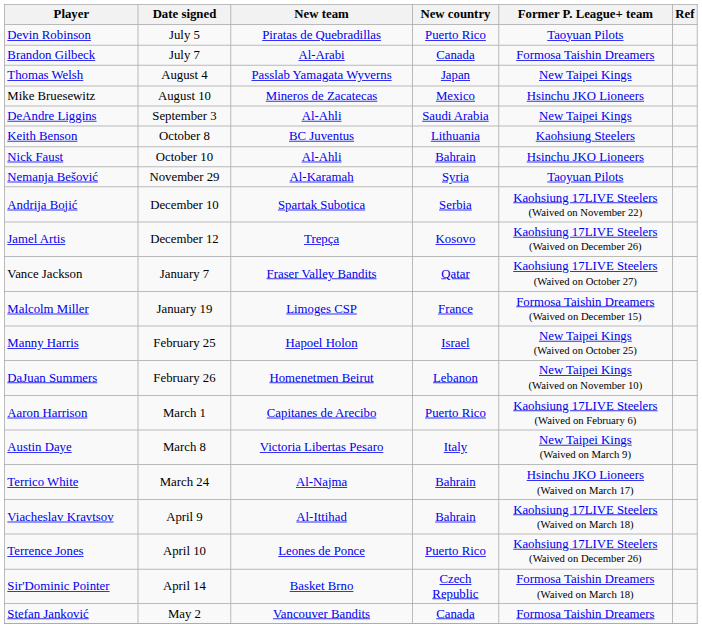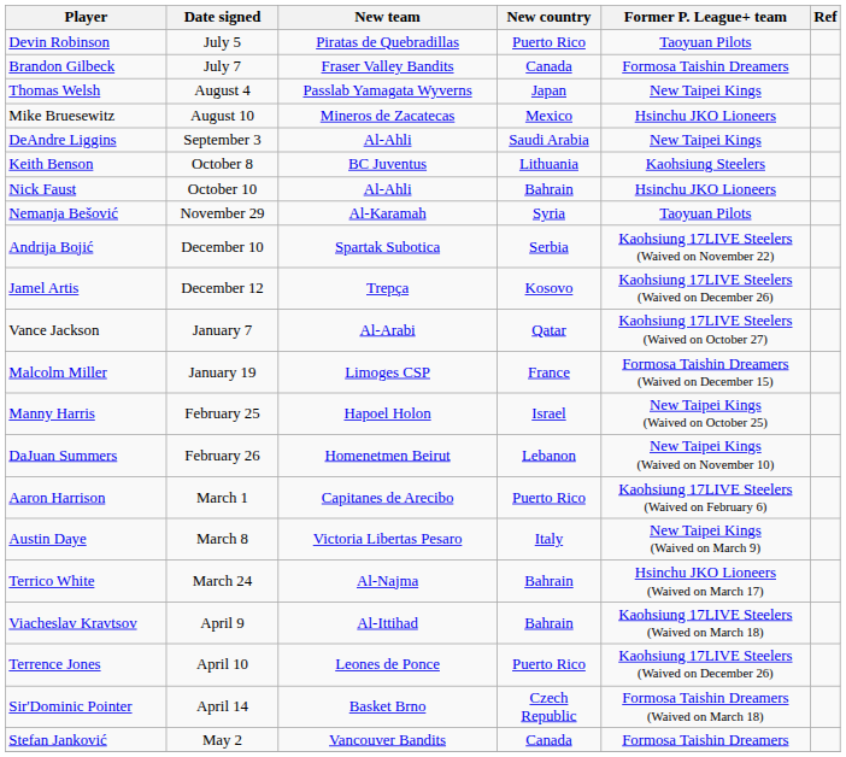 <table class="wikitable sortable" style="text-align:left">
 <tr>
 <th style="width:160px">Player</th>
 <th style="width:108px">Date signed</th>
 <th style="width:220px">New team</th>
 <th style="width:100px">New country</th>
 <th style="width:210px">Former P. League+ team</th>
 <th class="unsortable">Ref</th>
 </tr>
 <tr>
 <td align="left"><a href='#'>Devin Robinson</a></td>
 <td align="center">July 5</td>
 <td align="center"><a href='#'>Piratas de Quebradillas</a></td>
 <td align="center"><a href='#'>Puerto Rico</a></td>
 <td align="center"><a href='#'>Taoyuan Pilots</a></td>
 <td align="center"></td>
 </tr>
 <tr>
 <td align="left"><a href='#'>Brandon Gilbeck</a></td>
 <td align="center">July 7</td>
-<td align="center"><a href='#'>Al-Arabi</a></td>
+<td align="center"><a href='#'>Fraser Valley Bandits</a></td>
 <td align="center"><a href='#'>Canada</a></td>
 <td align="center"><a href='#'>Formosa Taishin Dreamers</a></td>
 <td align="center"></td>
 </tr>
 <tr>
 <td align="left"><a href='#'>Thomas Welsh</a></td>
 <td align="center">August 4</td>
 <td align="center"><a href='#'>Passlab Yamagata Wyverns</a></td>
 <td align="center"><a href='#'>Japan</a></td>
 <td align="center"><a href='#'>New Taipei Kings</a></td>
 <td align="center"></td>
 </tr>
 <tr>
 <td align="left">Mike Bruesewitz</td>
 <td align="center">August 10</td>
 <td align="center"><a href='#'>Mineros de Zacatecas</a></td>
 <td align="center"><a href='#'>Mexico</a></td>
 <td align="center"><a href='#'>Hsinchu JKO Lioneers</a></td>
 <td align="center"></td>
 </tr>
 <tr>
 <td align="left"><a href='#'>DeAndre Liggins</a></td>
 <td align="center">September 3</td>
 <td align="center"><a href='#'>Al-Ahli</a></td>
 <td align="center"><a href='#'>Saudi Arabia</a></td>
 <td align="center"><a href='#'>New Taipei Kings</a></td>
 <td align="center"></td>
 </tr>
 <tr>
 <td align="left"><a href='#'>Keith Benson</a></td>
 <td align="center">October 8</td>
 <td align="center"><a href='#'>BC Juventus</a></td>
 <td align="center"><a href='#'>Lithuania</a></td>
 <td align="center"><a href='#'>Kaohsiung Steelers</a></td>
 <td align="center"></td>
 </tr>
 <tr>
 <td align="left"><a href='#'>Nick Faust</a></td>
 <td align="center">October 10</td>
 <td align="center"><a href='#'>Al-Ahli</a></td>
 <td align="center"><a href='#'>Bahrain</a></td>
 <td align="center"><a href='#'>Hsinchu JKO Lioneers</a></td>
 <td align="center"></td>
 </tr>
 <tr>
 <td align="left"><a href='#'>Nemanja Bešović</a></td>
 <td align="center">November 29</td>
 <td align="center"><a href='#'>Al-Karamah</a></td>
 <td align="center"><a href='#'>Syria</a></td>
 <td align="center"><a href='#'>Taoyuan Pilots</a></td>
 <td align="center"></td>
 </tr>
 <tr>
 <td align="left"><a href='#'>Andrija Bojić</a></td>
 <td align="center">December 10</td>
 <td align="center"><a href='#'>Spartak Subotica</a></td>
 <td align="center"><a href='#'>Serbia</a></td>
 <td align="center"><a href='#'>Kaohsiung 17LIVE Steelers</a><br><small>(Waived on November 22)</small></td>
 <td align="center"></td>
 </tr>
 <tr>
 <td align="left"><a href='#'>Jamel Artis</a></td>
 <td align="center">December 12</td>
 <td align="center"><a href='#'>Trepça</a></td>
 <td align="center"><a href='#'>Kosovo</a></td>
 <td align="center"><a href='#'>Kaohsiung 17LIVE Steelers</a><br><small>(Waived on December 26)</small></td>
 <td align="center"></td>
 </tr>
 <tr>
 <td align="left">Vance Jackson</td>
 <td align="center">January 7</td>
-<td align="center"><a href='#'>Fraser Valley Bandits</a></td>
+<td align="center"><a href='#'>Al-Arabi</a></td>
 <td align="center"><a href='#'>Qatar</a></td>
 <td align="center"><a href='#'>Kaohsiung 17LIVE Steelers</a><br><small>(Waived on October 27)</small></td>
 <td align="center"></td>
 </tr>
 <tr>
 <td align="left"><a href='#'>Malcolm Miller</a></td>
 <td align="center">January 19</td>
 <td align="center"><a href='#'>Limoges CSP</a></td>
 <td align="center"><a href='#'>France</a></td>
 <td align="center"><a href='#'>Formosa Taishin Dreamers</a><br><small>(Waived on December 15)</small></td>
 <td align="center"></td>
 </tr>
 <tr>
 <td align="left"><a href='#'>Manny Harris</a></td>
 <td align="center">February 25</td>
 <td align="center"><a href='#'>Hapoel Holon</a></td>
 <td align="center"><a href='#'>Israel</a></td>
 <td align="center"><a href='#'>New Taipei Kings</a><br><small>(Waived on October 25)</small></td>
 <td align="center"></td>
 </tr>
 <tr>
 <td align="left"><a href='#'>DaJuan Summers</a></td>
 <td align="center">February 26</td>
 <td align="center"><a href='#'>Homenetmen Beirut</a></td>
 <td align="center"><a href='#'>Lebanon</a></td>
 <td align="center"><a href='#'>New Taipei Kings</a><br><small>(Waived on November 10)</small></td>
 <td align="center"></td>
 </tr>
 <tr>
 <td align="left"><a href='#'>Aaron Harrison</a></td>
 <td align="center">March 1</td>
 <td align="center"><a href='#'>Capitanes de Arecibo</a></td>
 <td align="center"><a href='#'>Puerto Rico</a></td>
 <td align="center"><a href='#'>Kaohsiung 17LIVE Steelers</a><br><small>(Waived on February 6)</small></td>
 <td align="center"></td>
 </tr>
 <tr>
 <td align="left"><a href='#'>Austin Daye</a></td>
 <td align="center">March 8</td>
 <td align="center"><a href='#'>Victoria Libertas Pesaro</a></td>
 <td align="center"><a href='#'>Italy</a></td>
 <td align="center"><a href='#'>New Taipei Kings</a><br><small>(Waived on March 9)</small></td>
 <td align="center"></td>
 </tr>
 <tr>
 <td align="left"><a href='#'>Terrico White</a></td>
 <td align="center">March 24</td>
 <td align="center"><a href='#'>Al-Najma</a></td>
 <td align="center"><a href='#'>Bahrain</a></td>
 <td align="center"><a href='#'>Hsinchu JKO Lioneers</a><br><small>(Waived on March 17)</small></td>
 <td align="center"></td>
 </tr>
 <tr>
 <td align="left"><a href='#'>Viacheslav Kravtsov</a></td>
 <td align="center">April 9</td>
 <td align="center"><a href='#'>Al-Ittihad</a></td>
 <td align="center"><a href='#'>Bahrain</a></td>
 <td align="center"><a href='#'>Kaohsiung 17LIVE Steelers</a><br><small>(Waived on March 18)</small></td>
 <td align="center"></td>
 </tr>
 <tr>
 <td align="left"><a href='#'>Terrence Jones</a></td>
 <td align="center">April 10</td>
 <td align="center"><a href='#'>Leones de Ponce</a></td>
 <td align="center"><a href='#'>Puerto Rico</a></td>
 <td align="center"><a href='#'>Kaohsiung 17LIVE Steelers</a><br><small>(Waived on December 26)</small></td>
 <td align="center"></td>
 </tr>
 <tr>
 <td align="left"><a href='#'>Sir'Dominic Pointer</a></td>
 <td align="center">April 14</td>
 <td align="center"><a href='#'>Basket Brno</a></td>
 <td align="center"><a href='#'>Czech Republic</a></td>
 <td align="center"><a href='#'>Formosa Taishin Dreamers</a><br><small>(Waived on March 18)</small></td>
 <td align="center"></td>
 </tr>
 <tr>
 <td align="left"><a href='#'>Stefan Janković</a></td>
 <td align="center">May 2</td>
 <td align="center"><a href='#'>Vancouver Bandits</a></td>
 <td align="center"><a href='#'>Canada</a></td>
 <td align="center"><a href='#'>Formosa Taishin Dreamers</a></td>
 <td align="center"></td>
 </tr>
 <tr>
 </tr>
 </table>
